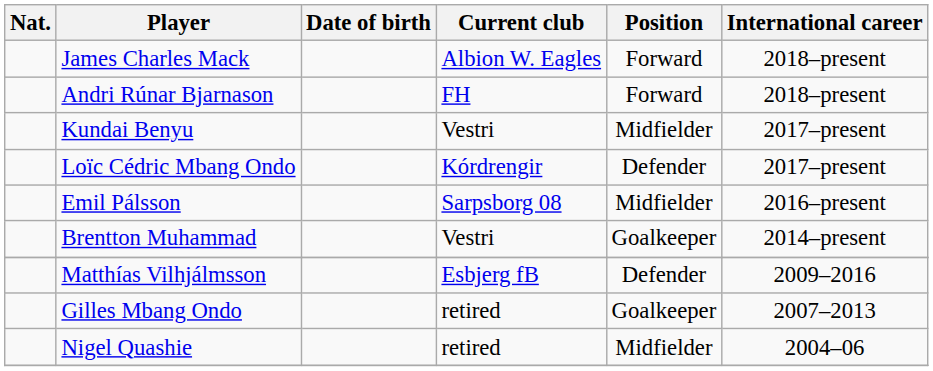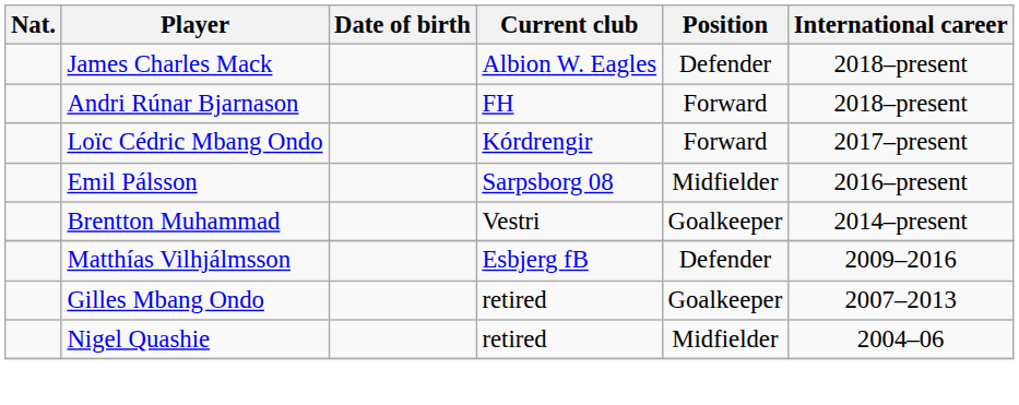 <table class="wikitable">
 <tr>
 <th>Nat.</th>
 <th>Player</th>
 <th>Date of birth</th>
 <th>Current club</th>
 <th>Position</th>
 <th>International career</th>
 </tr>
 <tr>
 <td align=center></td>
 <td><a href='#'>James Charles Mack</a></td>
 <td></td>
 <td>  <a href='#'>Albion W. Eagles</a></td>
-<td align=center>Forward</td>
+<td align=center>Defender</td>
 <td align=center>2018–present</td>
 </tr>
 <tr>
 <td align=center></td>
 <td><a href='#'>Andri Rúnar Bjarnason</a></td>
 <td></td>
 <td>  <a href='#'>FH</a></td>
 <td align=center>Forward</td>
 <td align=center>2018–present</td>
 </tr>
 <tr>
 <td align=center></td>
-<td><a href='#'>Kundai Benyu</a></td>
-<td></td>
-<td>  Vestri</td>
-<td align=center>Midfielder</td>
-<td align=center>2017–present</td>
-</tr>
-<tr>
-<td align=center></td>
 <td><a href='#'>Loïc Cédric Mbang Ondo</a></td>
 <td></td>
 <td>  <a href='#'>Kórdrengir</a></td>
-<td align=center>Defender</td>
+<td align=center>Forward</td>
 <td align=center>2017–present</td>
 </tr>
 <tr>
 <td align=center></td>
 <td><a href='#'>Emil Pálsson</a></td>
 <td></td>
 <td>  <a href='#'>Sarpsborg 08</a></td>
 <td align=center>Midfielder</td>
 <td align=center>2016–present</td>
 </tr>
 <tr>
 <td align=center></td>
 <td><a href='#'>Brentton Muhammad</a></td>
 <td></td>
 <td>  Vestri</td>
 <td align=center>Goalkeeper</td>
 <td align=center>2014–present</td>
 </tr>
 <tr>
 </tr>
 <tr>
 <td align=center></td>
 <td><a href='#'>Matthías Vilhjálmsson</a></td>
 <td></td>
 <td>  <a href='#'>Esbjerg fB</a></td>
 <td align=center>Defender</td>
 <td align=center>2009–2016</td>
 </tr>
 <tr>
 <td align=center></td>
 <td><a href='#'>Gilles Mbang Ondo</a></td>
 <td></td>
 <td>retired</td>
 <td align=center>Goalkeeper</td>
 <td align=center>2007–2013</td>
 </tr>
 <tr>
 <td align=center></td>
 <td><a href='#'>Nigel Quashie</a></td>
 <td></td>
 <td>retired</td>
 <td align=center>Midfielder</td>
 <td align=center>2004–06</td>
 </tr>
 <tr>
 </tr>
 </table>
